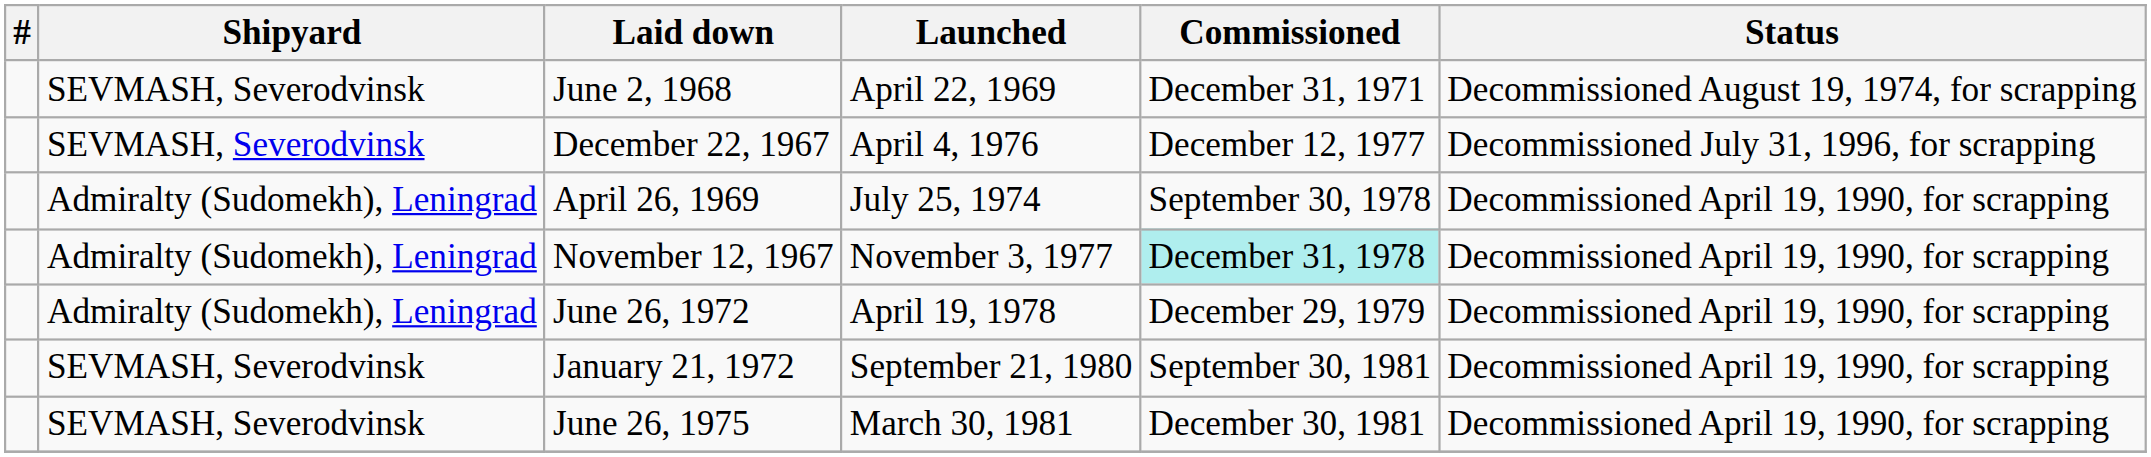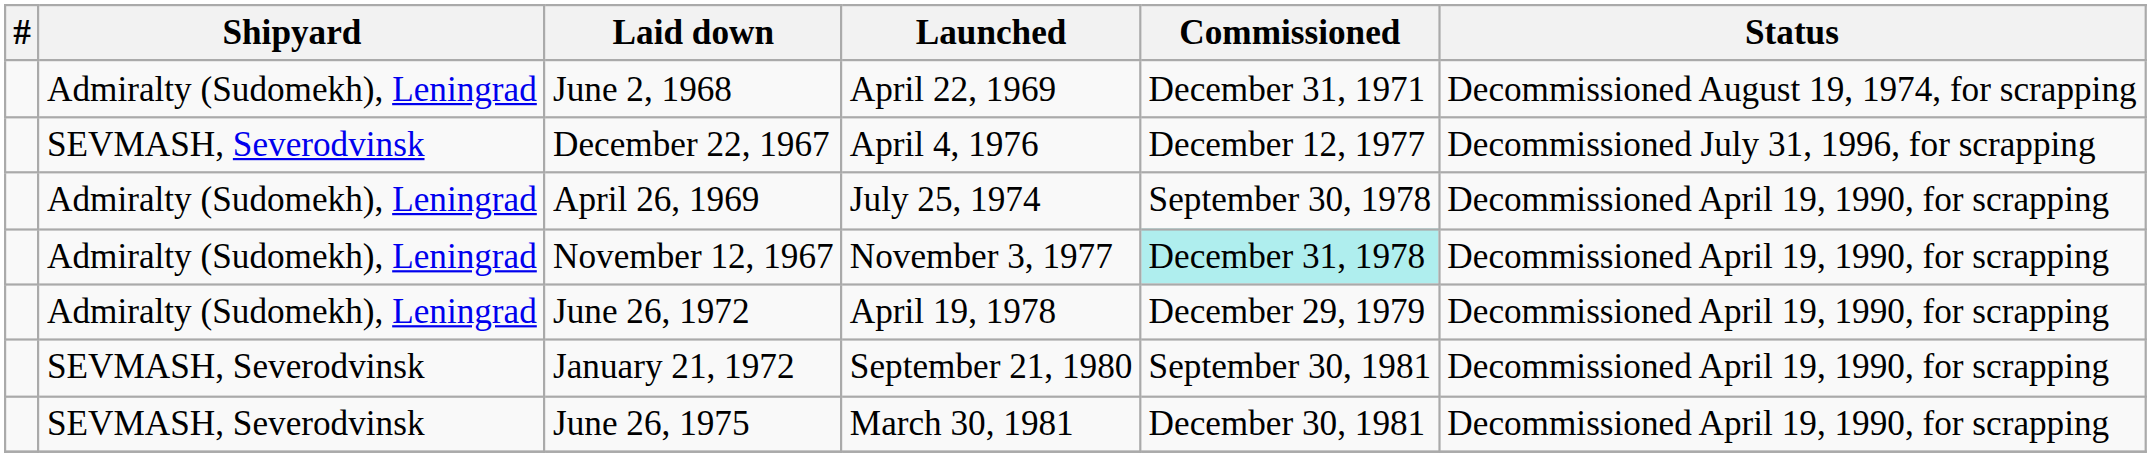 <table class="wikitable">
 <tr>
 <th>#</th>
 <th>Shipyard</th>
 <th>Laid down</th>
 <th>Launched</th>
 <th>Commissioned</th>
 <th>Status</th>
 </tr>
 <tr>
 <td></td>
-<td>SEVMASH, Severodvinsk</td>
+<td>Admiralty (Sudomekh), <a href='#'>Leningrad</a></td>
 <td>June 2, 1968</td>
 <td>April 22, 1969</td>
 <td>December 31, 1971</td>
 <td>Decommissioned August 19, 1974, for scrapping</td>
 </tr>
 <tr>
 <td></td>
 <td>SEVMASH, <a href='#'>Severodvinsk</a></td>
 <td>December 22, 1967</td>
 <td>April 4, 1976</td>
 <td>December 12, 1977</td>
 <td>Decommissioned July 31, 1996, for scrapping</td>
 </tr>
 <tr>
 <td></td>
 <td>Admiralty (Sudomekh), <a href='#'>Leningrad</a></td>
 <td>April 26, 1969</td>
 <td>July 25, 1974</td>
 <td>September 30, 1978</td>
 <td>Decommissioned April 19, 1990, for scrapping</td>
 </tr>
 <tr>
 <td></td>
 <td>Admiralty (Sudomekh), <a href='#'>Leningrad</a></td>
 <td>November 12, 1967</td>
 <td>November 3, 1977</td>
 <td style="background: paleturquoise;">December 31, 1978</td>
 <td>Decommissioned April 19, 1990, for scrapping</td>
 </tr>
 <tr>
 <td></td>
 <td>Admiralty (Sudomekh), <a href='#'>Leningrad</a></td>
 <td>June 26, 1972</td>
 <td>April 19, 1978</td>
 <td>December 29, 1979</td>
 <td>Decommissioned April 19, 1990, for scrapping</td>
 </tr>
 <tr>
 <td></td>
 <td>SEVMASH, Severodvinsk</td>
 <td>January 21, 1972</td>
 <td>September 21, 1980</td>
 <td>September 30, 1981</td>
 <td>Decommissioned April 19, 1990, for scrapping</td>
 </tr>
 <tr>
 <td></td>
 <td>SEVMASH, Severodvinsk</td>
 <td>June 26, 1975</td>
 <td>March 30, 1981</td>
 <td>December 30, 1981</td>
 <td>Decommissioned April 19, 1990, for scrapping</td>
 </tr>
 <tr>
 </tr>
 </table>
